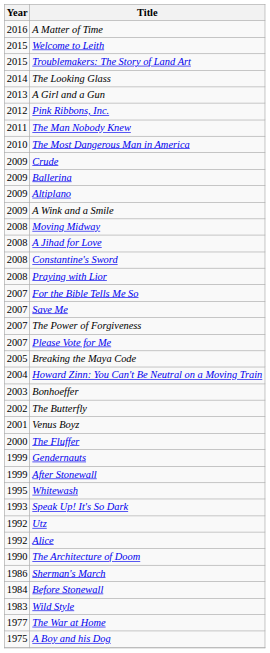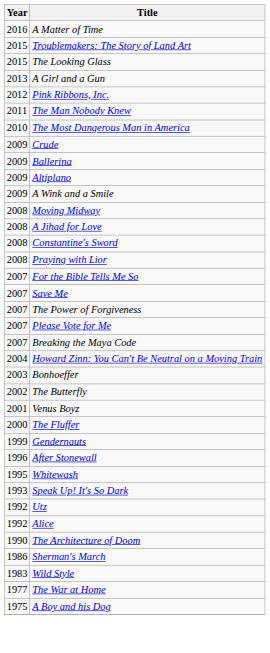 <table class="wikitable" border="1">
 <tr>
 <th>Year</th>
 <th>Title</th>
 </tr>
 <tr>
 <td>2016</td>
 <td><em>A Matter of Time</em></td>
 </tr>
 <tr>
 <td>2015</td>
-<td><em><a href='#'>Welcome to Leith</a></em></td>
+<td><em><a href='#'>Troublemakers: The Story of Land Art</a></em></td>
 </tr>
 <tr>
 <td>2015</td>
-<td><em><a href='#'>Troublemakers: The Story of Land Art</a></em></td>
-</tr>
-<tr>
-<td>2014</td>
 <td><em>The Looking Glass</em></td>
 </tr>
 <tr>
 <td>2013</td>
 <td><em>A Girl and a Gun</em></td>
 </tr>
 <tr>
 <td>2012</td>
 <td><em><a href='#'>Pink Ribbons, Inc.</a></em></td>
 </tr>
 <tr>
 <td>2011</td>
 <td><em><a href='#'>The Man Nobody Knew</a></em></td>
 </tr>
 <tr>
 <td>2010</td>
 <td><em><a href='#'>The Most Dangerous Man in America</a></em></td>
 </tr>
 <tr>
 <td>2009</td>
 <td><em><a href='#'>Crude</a></em></td>
 </tr>
 <tr>
 <td>2009</td>
 <td><em><a href='#'>Ballerina</a></em></td>
 </tr>
 <tr>
 <td>2009</td>
 <td><em><a href='#'>Altiplano</a></em></td>
 </tr>
 <tr>
 <td>2009</td>
 <td><em>A Wink and a Smile</em></td>
 </tr>
 <tr>
 <td>2008</td>
 <td><em><a href='#'>Moving Midway</a></em></td>
 </tr>
 <tr>
 <td>2008</td>
 <td><em><a href='#'>A Jihad for Love</a></em></td>
 </tr>
 <tr>
 <td>2008</td>
 <td><em><a href='#'>Constantine's Sword</a></em></td>
 </tr>
 <tr>
 <td>2008</td>
 <td><em><a href='#'>Praying with Lior</a></em></td>
 </tr>
 <tr>
 <td>2007</td>
 <td><em><a href='#'>For the Bible Tells Me So</a></em></td>
 </tr>
 <tr>
 <td>2007</td>
 <td><em><a href='#'>Save Me</a></em></td>
 </tr>
 <tr>
 <td>2007</td>
 <td><em>The Power of Forgiveness</em></td>
 </tr>
 <tr>
 <td>2007</td>
 <td><em><a href='#'>Please Vote for Me</a></em></td>
 </tr>
 <tr>
-<td>2005</td>
+<td>2007</td>
 <td><em>Breaking the Maya Code</em></td>
 </tr>
 <tr>
 <td>2004</td>
 <td><em><a href='#'>Howard Zinn: You Can't Be Neutral on a Moving Train</a></em></td>
 </tr>
 <tr>
 <td>2003</td>
 <td><em>Bonhoeffer</em></td>
 </tr>
 <tr>
 <td>2002</td>
 <td><em>The Butterfly</em></td>
 </tr>
 <tr>
 <td>2001</td>
 <td><em>Venus Boyz</em></td>
 </tr>
 <tr>
 <td>2000</td>
 <td><em><a href='#'>The Fluffer</a></em></td>
 </tr>
 <tr>
 <td>1999</td>
 <td><em><a href='#'>Gendernauts</a></em></td>
 </tr>
 <tr>
-<td>1999</td>
+<td>1996</td>
 <td><em><a href='#'>After Stonewall</a></em></td>
 </tr>
 <tr>
 <td>1995</td>
 <td><em><a href='#'>Whitewash</a></em></td>
 </tr>
 <tr>
 <td>1993</td>
 <td><em><a href='#'>Speak Up! It's So Dark</a></em></td>
 </tr>
 <tr>
 <td>1992</td>
 <td><em><a href='#'>Utz</a></em></td>
 </tr>
 <tr>
 <td>1992</td>
 <td><a href='#'><em>Alice</em></a></td>
 </tr>
 <tr>
 <td>1990</td>
 <td><em><a href='#'>The Architecture of Doom</a></em></td>
 </tr>
 <tr>
 <td>1986</td>
 <td><em><a href='#'>Sherman's March</a></em></td>
 </tr>
 <tr>
-<td>1984</td>
-<td><em><a href='#'>Before Stonewall</a></em></td>
-</tr>
-<tr>
 <td>1983</td>
 <td><em><a href='#'>Wild Style</a></em></td>
 </tr>
 <tr>
 <td>1977</td>
 <td><em><a href='#'>The War at Home</a></em></td>
 </tr>
 <tr>
 <td>1975</td>
 <td><em><a href='#'>A Boy and his Dog</a></em></td>
 </tr>
 <tr>
 </tr>
 </table>
